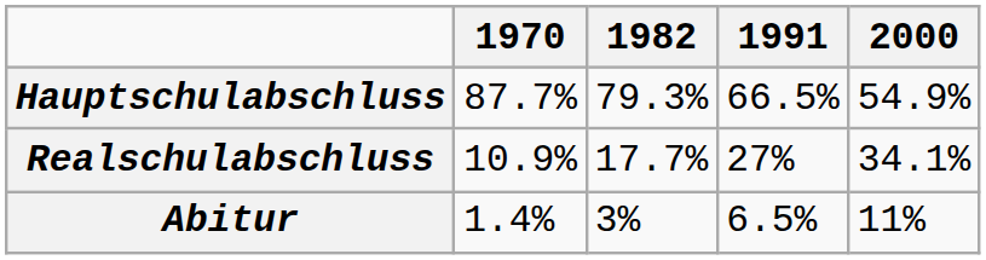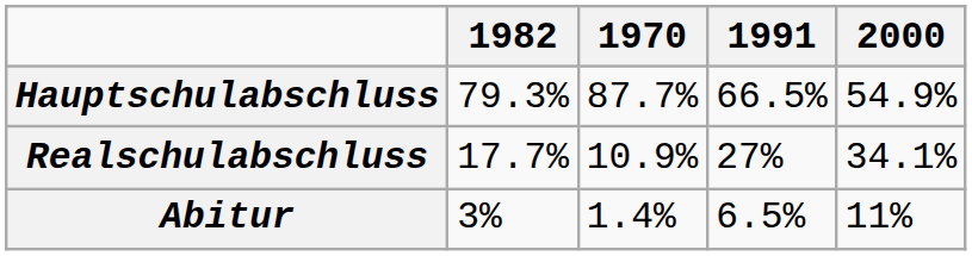 <table class="wikitable">
 <tr>
 <td></td>
+<th>1982</th>
 <th>1970</th>
-<th>1982</th>
 <th>1991</th>
 <th>2000</th>
 </tr>
 <tr>
 <th><em>Hauptschulabschluss</em></th>
+<td>79.3%</td>
 <td>87.7%</td>
-<td>79.3%</td>
 <td>66.5%</td>
 <td>54.9%</td>
 </tr>
 <tr>
 <th><em>Realschulabschluss</em></th>
+<td>17.7%</td>
 <td>10.9%</td>
-<td>17.7%</td>
 <td>27%</td>
 <td>34.1%</td>
 </tr>
 <tr>
 <th><em>Abitur</em></th>
+<td>3%</td>
 <td>1.4%</td>
-<td>3%</td>
 <td>6.5%</td>
 <td>11%</td>
 </tr>
 </table>
